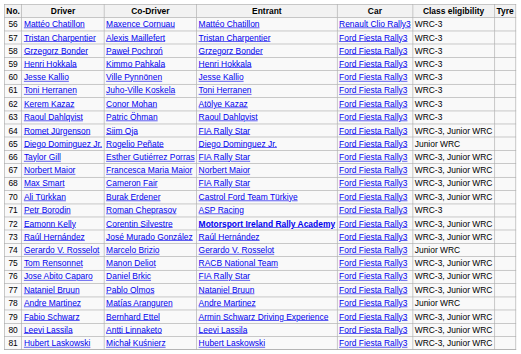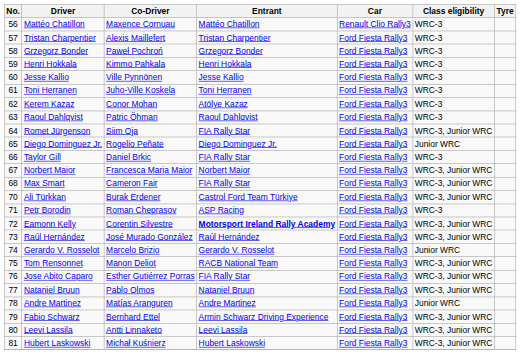 <table class="wikitable" style="font-size: 85%;">
 <tr>
 <th>No.</th>
 <th>Driver</th>
 <th>Co-Driver</th>
 <th>Entrant</th>
 <th>Car</th>
 <th>Class eligibility</th>
 <th>Tyre</th>
 </tr>
 <tr>
 <td align="center">56</td>
 <td> <a href='#'>Mattéo Chatillon</a></td>
 <td> <a href='#'>Maxence Cornuau</a></td>
 <td> <a href='#'>Mattéo Chatillon</a></td>
 <td><a href='#'>Renault Clio Rally3</a></td>
 <td>WRC-3</td>
 <td align="center"></td>
 </tr>
 <tr>
 <td align="center">57</td>
 <td> <a href='#'>Tristan Charpentier</a></td>
 <td> <a href='#'>Alexis Maillefert</a></td>
 <td> <a href='#'>Tristan Charpentier</a></td>
 <td><a href='#'>Ford Fiesta Rally3</a></td>
 <td>WRC-3</td>
 <td align="center"></td>
 </tr>
 <tr>
 <td align="center">58</td>
 <td> <a href='#'>Grzegorz Bonder</a></td>
 <td> <a href='#'>Paweł Pochroń</a></td>
 <td> <a href='#'>Grzegorz Bonder</a></td>
 <td><a href='#'>Ford Fiesta Rally3</a></td>
 <td>WRC-3</td>
 <td align="center"></td>
 </tr>
 <tr>
 <td align="center">59</td>
 <td> <a href='#'>Henri Hokkala</a></td>
 <td> <a href='#'>Kimmo Pahkala</a></td>
 <td> <a href='#'>Henri Hokkala</a></td>
 <td><a href='#'>Ford Fiesta Rally3</a></td>
 <td>WRC-3</td>
 <td align="center"></td>
 </tr>
 <tr>
 <td align="center">60</td>
 <td> <a href='#'>Jesse Kallio</a></td>
 <td> <a href='#'>Ville Pynnönen</a></td>
 <td> <a href='#'>Jesse Kallio</a></td>
 <td><a href='#'>Ford Fiesta Rally3</a></td>
 <td>WRC-3</td>
 <td align="center"></td>
 </tr>
 <tr>
 <td align="center">61</td>
 <td> <a href='#'>Toni Herranen</a></td>
 <td> <a href='#'>Juho-Ville Koskela</a></td>
 <td> <a href='#'>Toni Herranen</a></td>
 <td><a href='#'>Ford Fiesta Rally3</a></td>
 <td>WRC-3</td>
 <td align="center"></td>
 </tr>
 <tr>
 <td align="center">62</td>
 <td> <a href='#'>Kerem Kazaz</a></td>
 <td> <a href='#'>Conor Mohan</a></td>
 <td> <a href='#'>Atölye Kazaz</a></td>
 <td><a href='#'>Ford Fiesta Rally3</a></td>
 <td>WRC-3</td>
 <td align="center"></td>
 </tr>
 <tr>
 <td align="center">63</td>
 <td> <a href='#'>Raoul Dahlqvist</a></td>
 <td> <a href='#'>Patric Öhman</a></td>
 <td> <a href='#'>Raoul Dahlqvist</a></td>
 <td><a href='#'>Ford Fiesta Rally3</a></td>
 <td>WRC-3</td>
 <td align="center"></td>
 </tr>
 <tr>
 <td align="center">64</td>
 <td> <a href='#'>Romet Jürgenson</a></td>
 <td> <a href='#'>Siim Oja</a></td>
 <td> <a href='#'>FIA Rally Star</a></td>
 <td><a href='#'>Ford Fiesta Rally3</a></td>
 <td>WRC-3, Junior WRC</td>
 <td align="center"></td>
 </tr>
 <tr>
 <td align="center">65</td>
 <td> <a href='#'>Diego Dominguez Jr.</a></td>
 <td> <a href='#'>Rogelio Peñate</a></td>
 <td> <a href='#'>Diego Dominguez Jr.</a></td>
 <td><a href='#'>Ford Fiesta Rally3</a></td>
 <td>Junior WRC</td>
 <td align="center"></td>
 </tr>
 <tr>
 <td align="center">66</td>
 <td> <a href='#'>Taylor Gill</a></td>
-<td> <a href='#'>Esther Gutiérrez Porras</a></td>
+<td> <a href='#'>Daniel Brkic</a></td>
 <td> <a href='#'>FIA Rally Star</a></td>
 <td><a href='#'>Ford Fiesta Rally3</a></td>
-<td>WRC-3, Junior WRC</td>
+<td>WRC-3</td>
 <td align="center"></td>
 </tr>
 <tr>
 <td align="center">67</td>
 <td> <a href='#'>Norbert Maior</a></td>
 <td> <a href='#'>Francesca Maria Maior</a></td>
 <td> <a href='#'>Norbert Maior</a></td>
 <td><a href='#'>Ford Fiesta Rally3</a></td>
 <td>WRC-3, Junior WRC</td>
 <td align="center"></td>
 </tr>
 <tr>
 <td align="center">68</td>
 <td> <a href='#'>Max Smart</a></td>
 <td> <a href='#'>Cameron Fair</a></td>
 <td> <a href='#'>FIA Rally Star</a></td>
 <td><a href='#'>Ford Fiesta Rally3</a></td>
 <td>WRC-3, Junior WRC</td>
 <td align="center"></td>
 </tr>
 <tr>
 <td align="center">70</td>
 <td> <a href='#'>Ali Türkkan</a></td>
 <td> <a href='#'>Burak Erdener</a></td>
 <td> <a href='#'>Castrol Ford Team Türkiye</a></td>
 <td><a href='#'>Ford Fiesta Rally3</a></td>
 <td>WRC-3, Junior WRC</td>
 <td align="center"></td>
 </tr>
 <tr>
 <td align="center">71</td>
 <td> <a href='#'>Petr Borodin</a></td>
 <td> <a href='#'>Roman Cheprasov</a></td>
 <td> <a href='#'>ASP Racing</a></td>
 <td><a href='#'>Ford Fiesta Rally3</a></td>
 <td>WRC-3</td>
 <td align="center"></td>
 </tr>
 <tr>
 <td align="center">72</td>
 <td> <a href='#'>Eamonn Kelly</a></td>
 <td> <a href='#'>Corentin Silvestre</a></td>
 <td><strong> <a href='#'>Motorsport Ireland Rally Academy</a></strong></td>
 <td><a href='#'>Ford Fiesta Rally3</a></td>
 <td>WRC-3, Junior WRC</td>
 <td align="center"></td>
 </tr>
 <tr>
 <td align="center">73</td>
 <td> <a href='#'>Raúl Hernández</a></td>
 <td> <a href='#'>José Murado González</a></td>
 <td> <a href='#'>Raúl Hernández</a></td>
 <td><a href='#'>Ford Fiesta Rally3</a></td>
 <td>WRC-3, Junior WRC</td>
 <td align="center"></td>
 </tr>
 <tr>
 <td align="center">74</td>
 <td> <a href='#'>Gerardo V. Rosselot</a></td>
 <td> <a href='#'>Marcelo Brizio</a></td>
 <td> <a href='#'>Gerardo V. Rosselot</a></td>
 <td><a href='#'>Ford Fiesta Rally3</a></td>
 <td>Junior WRC</td>
 <td align="center"></td>
 </tr>
 <tr>
 <td align="center">75</td>
 <td> <a href='#'>Tom Rensonnet</a></td>
 <td> <a href='#'>Manon Deliot</a></td>
 <td> <a href='#'>RACB National Team</a></td>
 <td><a href='#'>Ford Fiesta Rally3</a></td>
 <td>WRC-3, Junior WRC</td>
 <td align="center"></td>
 </tr>
 <tr>
 <td align="center">76</td>
 <td> <a href='#'>Jose Abito Caparo</a></td>
-<td> <a href='#'>Daniel Brkic</a></td>
+<td> <a href='#'>Esther Gutiérrez Porras</a></td>
 <td> <a href='#'>FIA Rally Star</a></td>
 <td><a href='#'>Ford Fiesta Rally3</a></td>
 <td>WRC-3, Junior WRC</td>
 <td align="center"></td>
 </tr>
 <tr>
 <td align="center">77</td>
 <td> <a href='#'>Nataniel Bruun</a></td>
 <td> <a href='#'>Pablo Olmos</a></td>
 <td> <a href='#'>Nataniel Bruun</a></td>
 <td><a href='#'>Ford Fiesta Rally3</a></td>
 <td>WRC-3, Junior WRC</td>
 <td align="center"></td>
 </tr>
 <tr>
 <td align="center">78</td>
 <td> <a href='#'>Andre Martinez</a></td>
 <td> <a href='#'>Matías Aranguren</a></td>
 <td> <a href='#'>Andre Martinez</a></td>
 <td><a href='#'>Ford Fiesta Rally3</a></td>
 <td>Junior WRC</td>
 <td align="center"></td>
 </tr>
 <tr>
 <td align="center">79</td>
 <td> <a href='#'>Fabio Schwarz</a></td>
 <td> <a href='#'>Bernhard Ettel</a></td>
 <td> <a href='#'>Armin Schwarz Driving Experience</a></td>
 <td><a href='#'>Ford Fiesta Rally3</a></td>
 <td>WRC-3, Junior WRC</td>
 <td align="center"></td>
 </tr>
 <tr>
 <td align="center">80</td>
 <td> <a href='#'>Leevi Lassila</a></td>
 <td> <a href='#'>Antti Linnaketo</a></td>
 <td> <a href='#'>Leevi Lassila</a></td>
 <td><a href='#'>Ford Fiesta Rally3</a></td>
 <td>WRC-3, Junior WRC</td>
 <td align="center"></td>
 </tr>
 <tr>
 <td align="center">81</td>
 <td> <a href='#'>Hubert Laskowski</a></td>
 <td> <a href='#'>Michał Kuśnierz</a></td>
 <td> <a href='#'>Hubert Laskowski</a></td>
 <td><a href='#'>Ford Fiesta Rally3</a></td>
 <td>WRC-3, Junior WRC</td>
 <td align="center"></td>
 </tr>
 <tr>
 </tr>
 </table>
